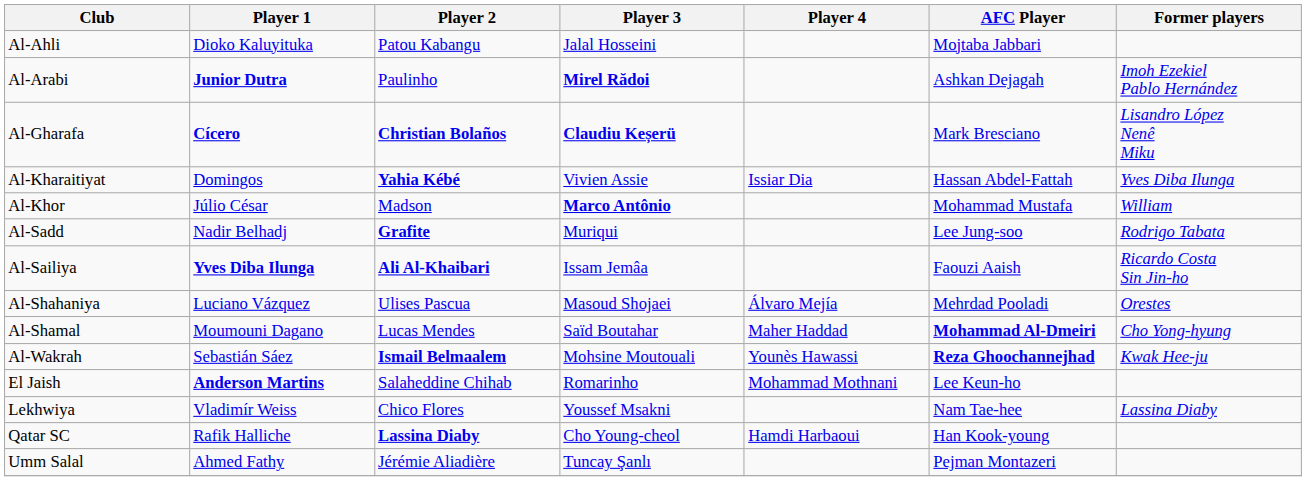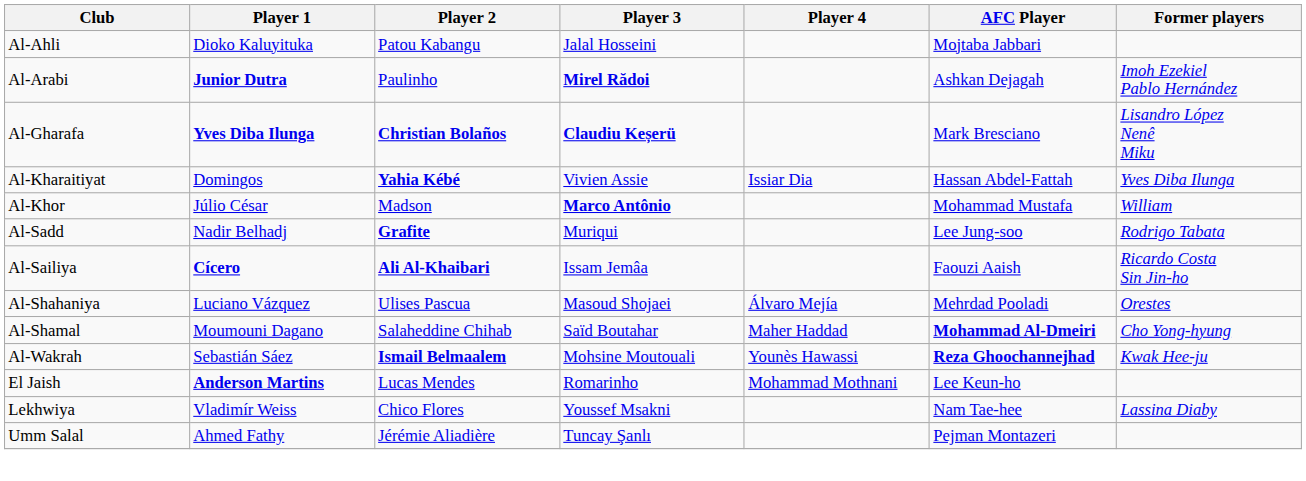 <table class="wikitable">
 <tr>
 <th width="175">Club</th>
 <th width="175">Player 1</th>
 <th width="175">Player 2</th>
 <th width="175">Player 3</th>
 <th width="175">Player 4</th>
 <th width="175"><a href='#'>AFC</a> Player</th>
 <th width="175">Former players</th>
 </tr>
 <tr>
 <td>Al-Ahli</td>
 <td> <a href='#'>Dioko Kaluyituka</a></td>
 <td> <a href='#'>Patou Kabangu</a></td>
 <td> <a href='#'>Jalal Hosseini</a></td>
 <td></td>
 <td> <a href='#'>Mojtaba Jabbari</a></td>
 <td></td>
 </tr>
 <tr>
 <td>Al-Arabi</td>
 <td> <strong><a href='#'>Junior Dutra</a></strong></td>
 <td> <a href='#'>Paulinho</a></td>
 <td> <strong><a href='#'>Mirel Rădoi</a></strong></td>
 <td></td>
 <td> <a href='#'>Ashkan Dejagah</a></td>
 <td> <em><a href='#'>Imoh Ezekiel</a></em> <br>  <em><a href='#'>Pablo Hernández</a></em></td>
 </tr>
 <tr>
 <td>Al-Gharafa</td>
-<td> <strong><a href='#'>Cícero</a></strong></td>
+<td> <strong><a href='#'>Yves Diba Ilunga</a></strong></td>
 <td> <strong><a href='#'>Christian Bolaños</a></strong></td>
 <td> <strong><a href='#'>Claudiu Keșerü</a></strong></td>
 <td></td>
 <td> <a href='#'>Mark Bresciano</a></td>
 <td> <em><a href='#'>Lisandro López</a></em> <br>  <em><a href='#'>Nenê</a></em> <br>  <em><a href='#'>Miku</a></em></td>
 </tr>
 <tr>
 <td>Al-Kharaitiyat</td>
 <td> <a href='#'>Domingos</a></td>
 <td> <strong><a href='#'>Yahia Kébé</a></strong></td>
 <td> <a href='#'>Vivien Assie</a></td>
 <td> <a href='#'>Issiar Dia</a></td>
 <td> <a href='#'>Hassan Abdel-Fattah</a></td>
 <td> <em><a href='#'>Yves Diba Ilunga</a></em></td>
 </tr>
 <tr>
 <td>Al-Khor</td>
 <td> <a href='#'>Júlio César</a></td>
 <td> <a href='#'>Madson</a></td>
 <td> <strong><a href='#'>Marco Antônio</a></strong></td>
 <td></td>
 <td> <a href='#'>Mohammad Mustafa</a></td>
 <td> <em><a href='#'>William</a></em></td>
 </tr>
 <tr>
 <td>Al-Sadd</td>
 <td> <a href='#'>Nadir Belhadj</a></td>
 <td> <strong><a href='#'>Grafite</a></strong></td>
 <td> <a href='#'>Muriqui</a></td>
 <td></td>
 <td> <a href='#'>Lee Jung-soo</a></td>
 <td> <em><a href='#'>Rodrigo Tabata</a></em></td>
 </tr>
 <tr>
 <td>Al-Sailiya</td>
-<td> <strong><a href='#'>Yves Diba Ilunga</a></strong></td>
+<td> <strong><a href='#'>Cícero</a></strong></td>
 <td> <strong><a href='#'>Ali Al-Khaibari</a></strong></td>
 <td> <a href='#'>Issam Jemâa</a></td>
 <td></td>
 <td> <a href='#'>Faouzi Aaish</a></td>
 <td> <em><a href='#'>Ricardo Costa</a></em> <br>  <em><a href='#'>Sin Jin-ho</a></em></td>
 </tr>
 <tr>
 <td>Al-Shahaniya</td>
 <td> <a href='#'>Luciano Vázquez</a></td>
 <td> <a href='#'>Ulises Pascua</a></td>
 <td> <a href='#'>Masoud Shojaei</a></td>
 <td> <a href='#'>Álvaro Mejía</a></td>
 <td> <a href='#'>Mehrdad Pooladi</a></td>
 <td> <em><a href='#'>Orestes</a></em></td>
 </tr>
 <tr>
 <td>Al-Shamal</td>
 <td> <a href='#'>Moumouni Dagano</a></td>
-<td> <a href='#'>Lucas Mendes</a></td>
+<td> <a href='#'>Salaheddine Chihab</a></td>
 <td> <a href='#'>Saïd Boutahar</a></td>
 <td> <a href='#'>Maher Haddad</a></td>
 <td> <strong><a href='#'>Mohammad Al-Dmeiri</a></strong></td>
 <td> <em><a href='#'>Cho Yong-hyung</a></em></td>
 </tr>
 <tr>
 <td>Al-Wakrah</td>
 <td> <a href='#'>Sebastián Sáez</a></td>
 <td> <strong><a href='#'>Ismail Belmaalem</a></strong></td>
 <td> <a href='#'>Mohsine Moutouali</a></td>
 <td> <a href='#'>Younès Hawassi</a></td>
 <td> <strong><a href='#'>Reza Ghoochannejhad</a></strong></td>
 <td> <em><a href='#'>Kwak Hee-ju</a></em></td>
 </tr>
 <tr>
 <td>El Jaish</td>
 <td> <strong><a href='#'>Anderson Martins</a></strong></td>
-<td> <a href='#'>Salaheddine Chihab</a></td>
+<td> <a href='#'>Lucas Mendes</a></td>
 <td> <a href='#'>Romarinho</a></td>
 <td> <a href='#'>Mohammad Mothnani</a></td>
 <td> <a href='#'>Lee Keun-ho</a></td>
 <td></td>
 </tr>
 <tr>
 <td>Lekhwiya</td>
 <td> <a href='#'>Vladimír Weiss</a></td>
 <td> <a href='#'>Chico Flores</a></td>
 <td> <a href='#'>Youssef Msakni</a></td>
 <td></td>
 <td> <a href='#'>Nam Tae-hee</a></td>
 <td> <em><a href='#'>Lassina Diaby</a></em></td>
 </tr>
 <tr>
-<td>Qatar SC</td>
-<td> <a href='#'>Rafik Halliche</a></td>
-<td> <strong><a href='#'>Lassina Diaby</a></strong></td>
-<td> <a href='#'>Cho Young-cheol</a></td>
-<td> <a href='#'>Hamdi Harbaoui</a></td>
-<td> <a href='#'>Han Kook-young</a></td>
-<td></td>
-</tr>
-<tr>
 <td>Umm Salal</td>
 <td> <a href='#'>Ahmed Fathy</a></td>
 <td> <a href='#'>Jérémie Aliadière</a></td>
 <td> <a href='#'>Tuncay Şanlı</a></td>
 <td></td>
 <td> <a href='#'>Pejman Montazeri</a></td>
 <td></td>
 </tr>
 <tr>
 </tr>
 </table>
